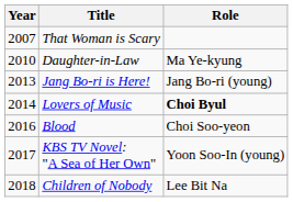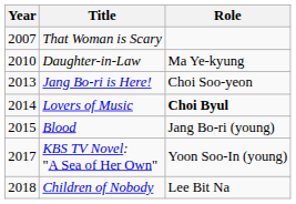 <table class="wikitable sortable">
 <tr>
 <th>Year</th>
 <th>Title</th>
 <th>Role</th>
 </tr>
 <tr>
 <td>2007</td>
 <td><em>That Woman is Scary</em></td>
 <td></td>
 </tr>
 <tr>
 <td>2010</td>
 <td><em>Daughter-in-Law</em></td>
 <td>Ma Ye-kyung</td>
 </tr>
 <tr>
 <td>2013</td>
 <td><em><a href='#'>Jang Bo-ri is Here!</a></em></td>
-<td>Jang Bo-ri (young)</td>
+<td>Choi Soo-yeon</td>
 </tr>
 <tr>
 <td>2014</td>
 <td><em><a href='#'>Lovers of Music</a></em></td>
 <td><strong>Choi Byul</strong></td>
 </tr>
 <tr>
-<td>2016</td>
+<td>2015</td>
 <td><em><a href='#'>Blood</a></em></td>
-<td>Choi Soo-yeon</td>
+<td>Jang Bo-ri (young)</td>
 </tr>
 <tr>
 <td>2017</td>
 <td><em><a href='#'>KBS TV Novel</a>:</em><br>"<a href='#'>A Sea of Her Own</a>"</td>
 <td>Yoon Soo-In (young)</td>
 </tr>
 <tr>
 <td>2018</td>
 <td><em><a href='#'>Children of Nobody</a></em></td>
 <td>Lee Bit Na</td>
 </tr>
 </table>
